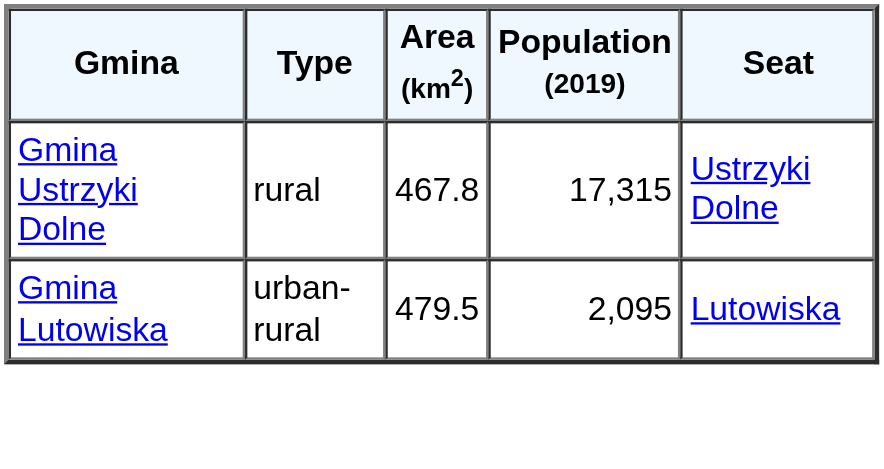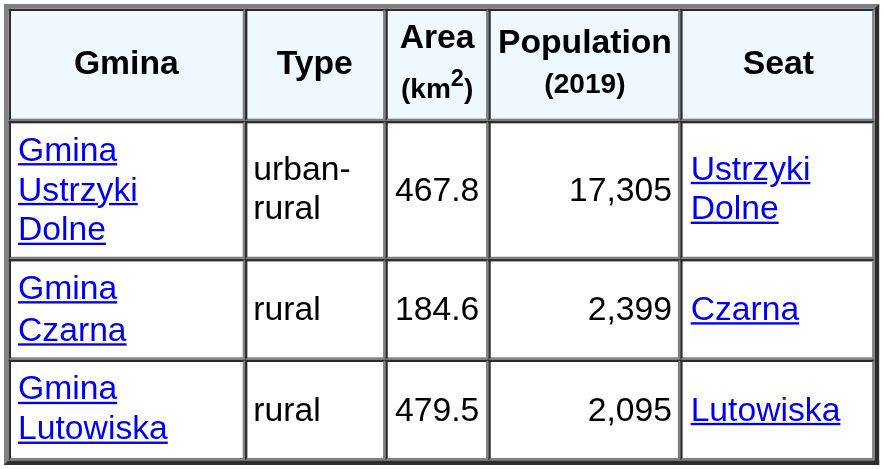 <table width="60%" border="2" cellpadding="3" cellspacing="0" style="font-size:90%;line-height:120%;">
 <tr bgcolor="F0F8FF">
 <td style="text-align:center;"><strong>Gmina</strong></td>
 <td style="text-align:center;"><strong>Type</strong></td>
 <td style="text-align:center;"><strong>Area<br><small>(km<sup>2</sup>)</small></strong></td>
 <td style="text-align:center;"><strong>Population<br><small>(2019)</small></strong></td>
 <td style="text-align:center;"><strong>Seat</strong></td>
 </tr>
 <tr>
 <td><a href='#'>Gmina Ustrzyki Dolne</a></td>
-<td>rural</td>
+<td>urban-rural</td>
 <td style="text-align:right;">467.8</td>
-<td style="text-align:right;">17,315</td>
+<td style="text-align:right;">17,305</td>
 <td><a href='#'>Ustrzyki Dolne</a></td>
 </tr>
 <tr>
+<td><a href='#'>Gmina Czarna</a></td>
+<td>rural</td>
+<td style="text-align:right;">184.6</td>
+<td style="text-align:right;">2,399</td>
+<td><a href='#'>Czarna</a></td>
+</tr>
+<tr>
 <td><a href='#'>Gmina Lutowiska</a></td>
-<td>urban-rural</td>
+<td>rural</td>
 <td style="text-align:right;">479.5</td>
 <td style="text-align:right;">2,095</td>
 <td><a href='#'>Lutowiska</a></td>
 </tr>
 <tr>
 </tr>
 </table>
